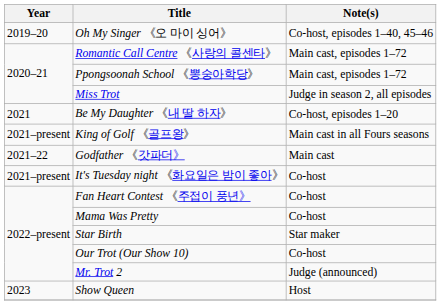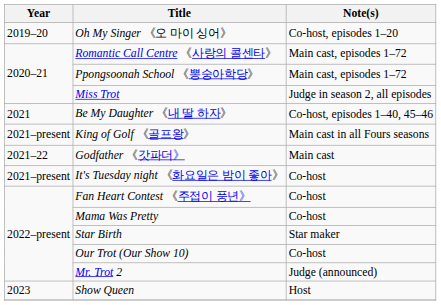 <table class="wikitable">
 <tr>
 <th>Year</th>
 <th>Title</th>
 <th>Note(s)</th>
 </tr>
 <tr>
 <td>2019–20</td>
 <td><em>Oh My Singer</em> 《오 마이 싱어》</td>
-<td>Co-host, episodes 1–40, 45–46</td>
+<td>Co-host, episodes 1–20</td>
 </tr>
 <tr>
 <td rowspan="3">2020–21</td>
 <td><em><a href='#'>Romantic Call Centre</a></em> 《<a href='#'>사랑의 콜센타</a>》</td>
 <td>Main cast, episodes 1–72</td>
 </tr>
 <tr>
 <td><em>Ppongsoonah School</em> 《<a href='#'>뽕숭아학당</a>》</td>
 <td>Main cast, episodes 1–72</td>
 </tr>
 <tr>
 <td><em><a href='#'>Miss Trot</a></em></td>
 <td>Judge in season 2, all episodes</td>
 </tr>
 <tr>
 <td>2021</td>
 <td><em>Be My Daughter</em> 《<a href='#'>내 딸 하자</a>》</td>
-<td>Co-host, episodes 1–20</td>
+<td>Co-host, episodes 1–40, 45–46</td>
 </tr>
 <tr>
 <td>2021–present</td>
 <td><em>King of Golf</em> 《<a href='#'>골프왕</a>》</td>
 <td>Main cast in all Fours seasons</td>
 </tr>
 <tr>
 <td>2021–22</td>
 <td><em>Godfather</em> 《<a href='#'>갓파더》</a></td>
 <td>Main cast</td>
 </tr>
 <tr>
 <td>2021–present</td>
 <td><em>It's Tuesday night</em> 《<a href='#'>화요일은 밤이 좋아</a>》</td>
 <td>Co-host</td>
 </tr>
 <tr>
 <td rowspan="5">2022–present</td>
 <td><em>Fan Heart Contest</em> 《<a href='#'>주접이 풍년》</a></td>
 <td>Co-host</td>
 </tr>
 <tr>
 <td><em>Mama Was Pretty</em></td>
 <td>Co-host</td>
 </tr>
 <tr>
 <td><em>Star Birth</em></td>
 <td>Star maker</td>
 </tr>
 <tr>
 <td><em>Our Trot (Our Show 10)</em></td>
 <td>Co-host</td>
 </tr>
 <tr>
 <td><em><a href='#'>Mr. Trot</a> 2</em></td>
 <td>Judge (announced)</td>
 </tr>
 <tr>
 <td>2023</td>
 <td><em>Show Queen</em></td>
 <td>Host</td>
 </tr>
 <tr>
 </tr>
 </table>
